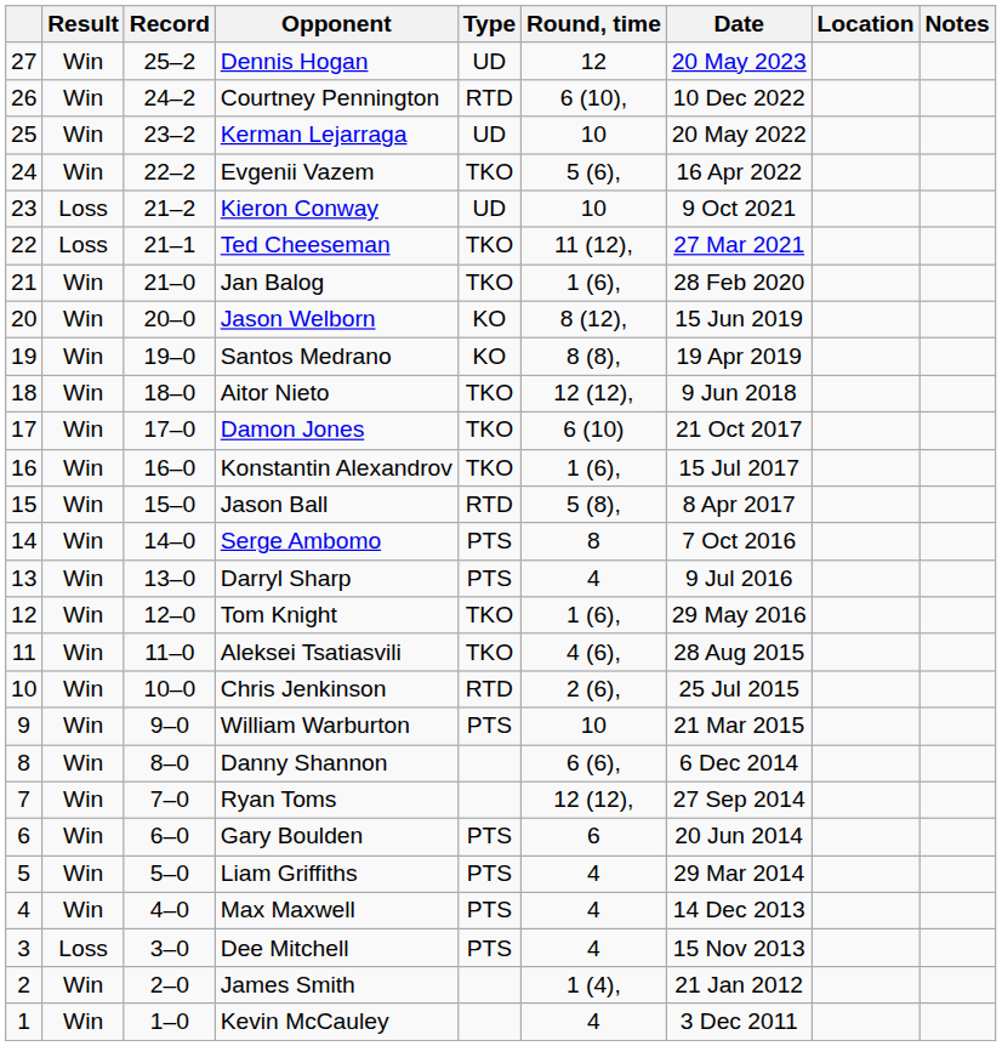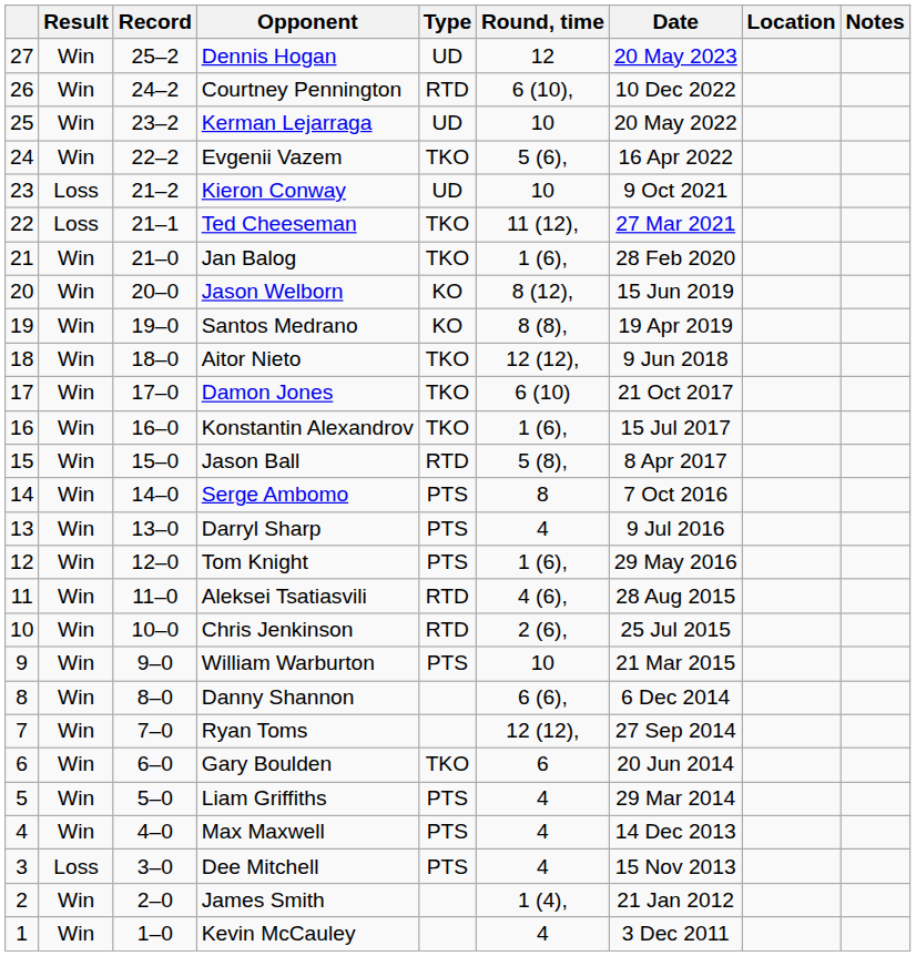 <table class="wikitable" style="text-align:center">
 <tr>
 <th></th>
 <th>Result</th>
 <th>Record</th>
 <th>Opponent</th>
 <th>Type</th>
 <th>Round, time</th>
 <th>Date</th>
 <th>Location</th>
 <th>Notes</th>
 </tr>
 <tr>
 <td>27</td>
 <td>Win</td>
 <td>25–2</td>
 <td align=left> <a href='#'>Dennis Hogan</a></td>
 <td>UD</td>
 <td>12</td>
 <td><a href='#'>20 May 2023</a></td>
 <td align=left> </td>
 <td align=left></td>
 </tr>
 <tr>
 <td>26</td>
 <td>Win</td>
 <td>24–2</td>
 <td align=left> Courtney Pennington</td>
 <td>RTD</td>
 <td>6 (10), </td>
 <td>10 Dec 2022</td>
 <td align=left> </td>
 <td align=left></td>
 </tr>
 <tr>
 <td>25</td>
 <td>Win</td>
 <td>23–2</td>
 <td align=left> <a href='#'>Kerman Lejarraga</a></td>
 <td>UD</td>
 <td>10</td>
 <td>20 May 2022</td>
 <td align=left> </td>
 <td align=left></td>
 </tr>
 <tr>
 <td>24</td>
 <td>Win</td>
 <td>22–2</td>
 <td align=left> Evgenii Vazem</td>
 <td>TKO</td>
 <td>5 (6), </td>
 <td>16 Apr 2022</td>
 <td align=left> </td>
 <td></td>
 </tr>
 <tr>
 <td>23</td>
 <td>Loss</td>
 <td>21–2</td>
 <td align=left> <a href='#'>Kieron Conway</a></td>
 <td>UD</td>
 <td>10</td>
 <td>9 Oct 2021</td>
 <td align=left> </td>
 <td></td>
 </tr>
 <tr>
 <td>22</td>
 <td>Loss</td>
 <td>21–1</td>
 <td align=left> <a href='#'>Ted Cheeseman</a></td>
 <td>TKO</td>
 <td>11 (12), </td>
 <td><a href='#'>27 Mar 2021</a></td>
 <td align=left> </td>
 <td align=left></td>
 </tr>
 <tr>
 <td>21</td>
 <td>Win</td>
 <td>21–0</td>
 <td align=left> Jan Balog</td>
 <td>TKO</td>
 <td>1 (6), </td>
 <td>28 Feb 2020</td>
 <td align=left> </td>
 <td></td>
 </tr>
 <tr>
 <td>20</td>
 <td>Win</td>
 <td>20–0</td>
 <td align=left> <a href='#'>Jason Welborn</a></td>
 <td>KO</td>
 <td>8 (12), </td>
 <td>15 Jun 2019</td>
 <td align=left> </td>
 <td align=left></td>
 </tr>
 <tr>
 <td>19</td>
 <td>Win</td>
 <td>19–0</td>
 <td align=left> Santos Medrano</td>
 <td>KO</td>
 <td>8 (8), </td>
 <td>19 Apr 2019</td>
 <td align=left> </td>
 <td></td>
 </tr>
 <tr>
 <td>18</td>
 <td>Win</td>
 <td>18–0</td>
 <td align=left> Aitor Nieto</td>
 <td>TKO</td>
 <td>12 (12), </td>
 <td>9 Jun 2018</td>
 <td align=left> </td>
 <td align=left></td>
 </tr>
 <tr>
 <td>17</td>
 <td>Win</td>
 <td>17–0</td>
 <td align=left> <a href='#'>Damon Jones</a></td>
 <td>TKO</td>
 <td>6 (10)</td>
 <td>21 Oct 2017</td>
 <td align=left> </td>
 <td></td>
 </tr>
 <tr>
 <td>16</td>
 <td>Win</td>
 <td>16–0</td>
 <td align=left> Konstantin Alexandrov</td>
 <td>TKO</td>
 <td>1 (6), </td>
 <td>15 Jul 2017</td>
 <td align=left> </td>
 <td></td>
 </tr>
 <tr>
 <td>15</td>
 <td>Win</td>
 <td>15–0</td>
 <td align=left> Jason Ball</td>
 <td>RTD</td>
 <td>5 (8), </td>
 <td>8 Apr 2017</td>
 <td align=left> </td>
 <td></td>
 </tr>
 <tr>
 <td>14</td>
 <td>Win</td>
 <td>14–0</td>
 <td align=left> <a href='#'>Serge Ambomo</a></td>
 <td>PTS</td>
 <td>8</td>
 <td>7 Oct 2016</td>
 <td align=left> </td>
 <td></td>
 </tr>
 <tr>
 <td>13</td>
 <td>Win</td>
 <td>13–0</td>
 <td align=left> Darryl Sharp</td>
 <td>PTS</td>
 <td>4</td>
 <td>9 Jul 2016</td>
 <td align=left> </td>
 <td></td>
 </tr>
 <tr>
 <td>12</td>
 <td>Win</td>
 <td>12–0</td>
 <td align=left> Tom Knight</td>
-<td>TKO</td>
+<td>PTS</td>
 <td>1 (6), </td>
 <td>29 May 2016</td>
 <td align=left> </td>
 <td></td>
 </tr>
 <tr>
 <td>11</td>
 <td>Win</td>
 <td>11–0</td>
 <td align=left> Aleksei Tsatiasvili</td>
-<td>TKO</td>
+<td>RTD</td>
 <td>4 (6), </td>
 <td>28 Aug 2015</td>
 <td align=left> </td>
 <td></td>
 </tr>
 <tr>
 <td>10</td>
 <td>Win</td>
 <td>10–0</td>
 <td align=left> Chris Jenkinson</td>
 <td>RTD</td>
 <td>2 (6), </td>
 <td>25 Jul 2015</td>
 <td align=left> </td>
 <td></td>
 </tr>
 <tr>
 <td>9</td>
 <td>Win</td>
 <td>9–0</td>
 <td align=left> William Warburton</td>
 <td>PTS</td>
 <td>10</td>
 <td>21 Mar 2015</td>
 <td align=left> </td>
 <td></td>
 </tr>
 <tr>
 <td>8</td>
 <td>Win</td>
 <td>8–0</td>
 <td align=left> Danny Shannon</td>
 <td></td>
 <td>6 (6), </td>
 <td>6 Dec 2014</td>
 <td align=left> </td>
 <td></td>
 </tr>
 <tr>
 <td>7</td>
 <td>Win</td>
 <td>7–0</td>
 <td align=left> Ryan Toms</td>
 <td></td>
 <td>12 (12), </td>
 <td>27 Sep 2014</td>
 <td align=left> </td>
 <td></td>
 </tr>
 <tr>
 <td>6</td>
 <td>Win</td>
 <td>6–0</td>
 <td align=left> Gary Boulden</td>
-<td>PTS</td>
+<td>TKO</td>
 <td>6</td>
 <td>20 Jun 2014</td>
 <td align=left> </td>
 <td></td>
 </tr>
 <tr>
 <td>5</td>
 <td>Win</td>
 <td>5–0</td>
 <td align=left> Liam Griffiths</td>
 <td>PTS</td>
 <td>4</td>
 <td>29 Mar 2014</td>
 <td align=left> </td>
 <td></td>
 </tr>
 <tr>
 <td>4</td>
 <td>Win</td>
 <td>4–0</td>
 <td align=left> Max Maxwell</td>
 <td>PTS</td>
 <td>4</td>
 <td>14 Dec 2013</td>
 <td align=left> </td>
 <td></td>
 </tr>
 <tr>
 <td>3</td>
 <td>Loss</td>
 <td>3–0</td>
 <td align=left> Dee Mitchell</td>
 <td>PTS</td>
 <td>4</td>
 <td>15 Nov 2013</td>
 <td align=left> </td>
 <td></td>
 </tr>
 <tr>
 <td>2</td>
 <td>Win</td>
 <td>2–0</td>
 <td align=left> James Smith</td>
 <td></td>
 <td>1 (4), </td>
 <td>21 Jan 2012</td>
 <td align=left> </td>
 <td></td>
 </tr>
 <tr>
 <td>1</td>
 <td>Win</td>
 <td>1–0</td>
 <td align=left> Kevin McCauley</td>
 <td></td>
 <td>4</td>
 <td>3 Dec 2011</td>
 <td align=left> </td>
 <td></td>
 </tr>
 <tr>
 </tr>
 </table>
